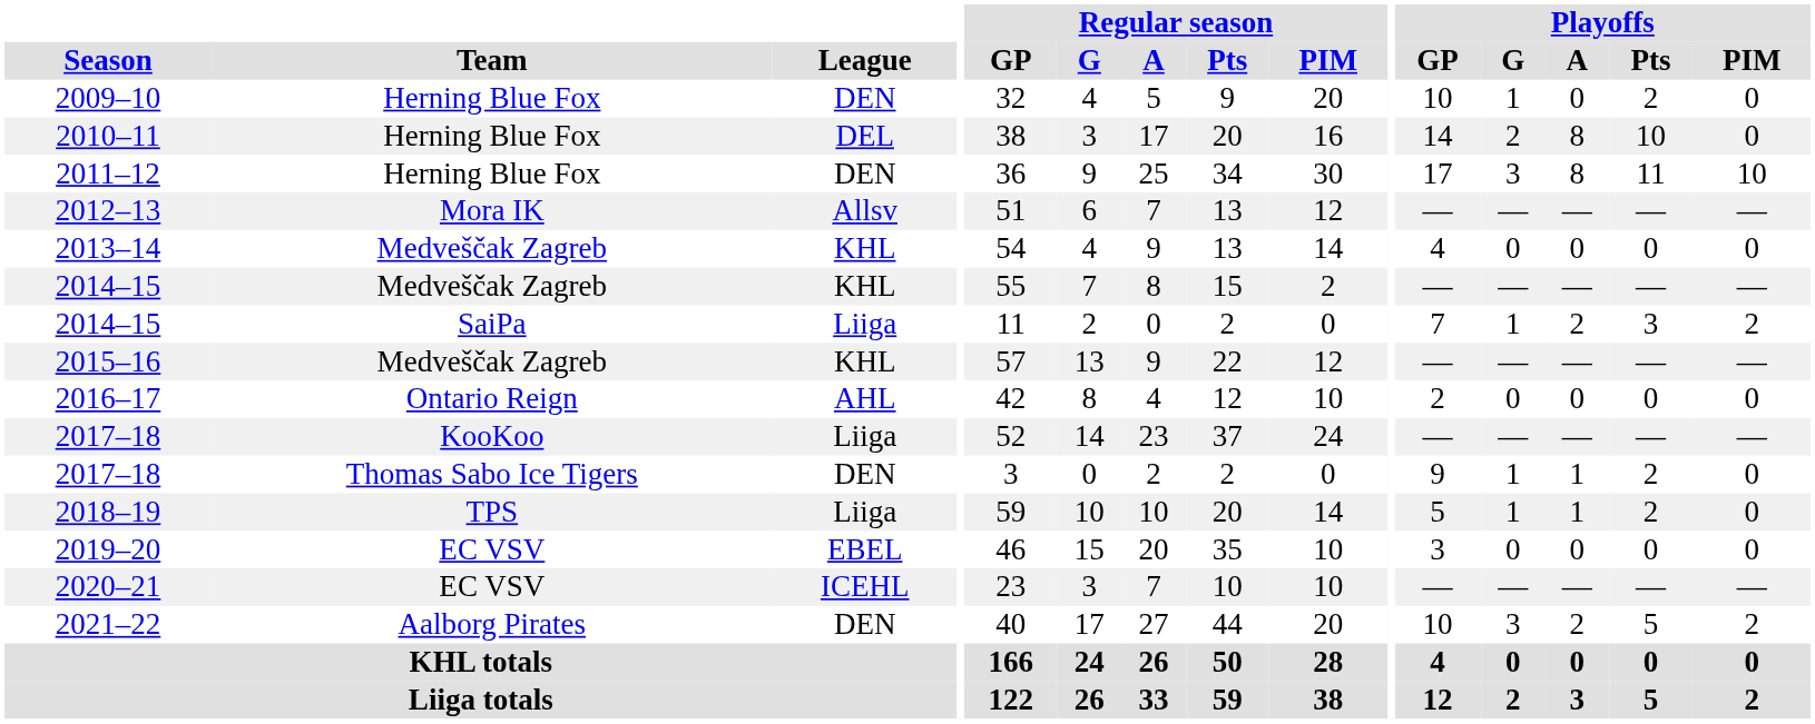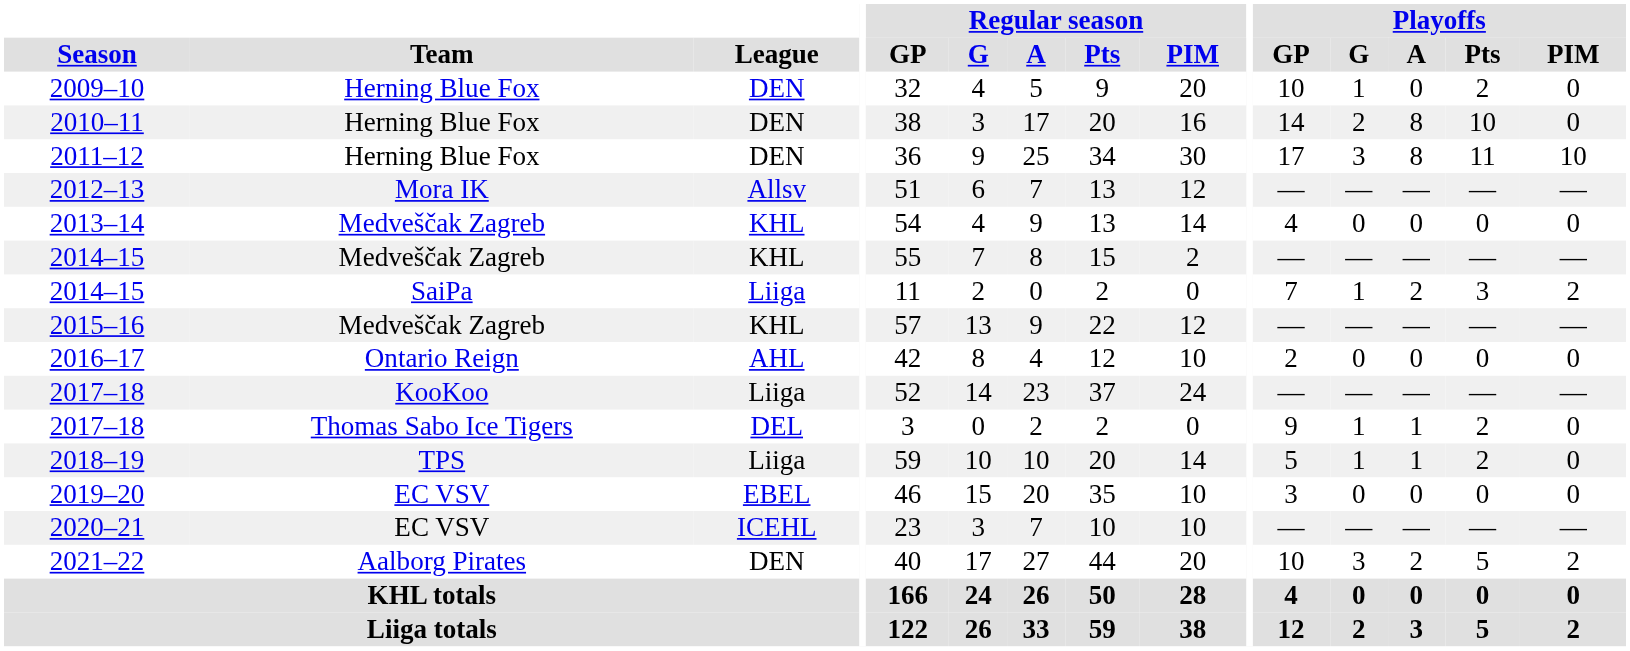 <table border="0" cellpadding="1" cellspacing="0" style="text-align:center; width:60em">
 <tr bgcolor="#e0e0e0">
 <th colspan="3" bgcolor="#ffffff"></th>
 <th rowspan="99" bgcolor="#ffffff"></th>
 <th colspan="5"><a href='#'>Regular season</a></th>
 <th rowspan="99" bgcolor="#ffffff"></th>
 <th colspan="5"><a href='#'>Playoffs</a></th>
 </tr>
 <tr bgcolor="#e0e0e0">
 <th><a href='#'>Season</a></th>
 <th>Team</th>
 <th>League</th>
 <th>GP</th>
 <th><a href='#'>G</a></th>
 <th><a href='#'>A</a></th>
 <th><a href='#'>Pts</a></th>
 <th><a href='#'>PIM</a></th>
 <th>GP</th>
 <th>G</th>
 <th>A</th>
 <th>Pts</th>
 <th>PIM</th>
 </tr>
 <tr ALIGN="center">
 <td><a href='#'>2009–10</a></td>
 <td><a href='#'>Herning Blue Fox</a></td>
 <td><a href='#'>DEN</a></td>
 <td>32</td>
 <td>4</td>
 <td>5</td>
 <td>9</td>
 <td>20</td>
 <td>10</td>
 <td>1</td>
 <td>0</td>
 <td>2</td>
 <td>0</td>
 </tr>
 <tr ALIGN="center" bgcolor="#f0f0f0">
 <td><a href='#'>2010–11</a></td>
 <td>Herning Blue Fox</td>
-<td><a href='#'>DEL</a></td>
+<td>DEN</td>
 <td>38</td>
 <td>3</td>
 <td>17</td>
 <td>20</td>
 <td>16</td>
 <td>14</td>
 <td>2</td>
 <td>8</td>
 <td>10</td>
 <td>0</td>
 </tr>
 <tr ALIGN="center">
 <td><a href='#'>2011–12</a></td>
 <td>Herning Blue Fox</td>
 <td>DEN</td>
 <td>36</td>
 <td>9</td>
 <td>25</td>
 <td>34</td>
 <td>30</td>
 <td>17</td>
 <td>3</td>
 <td>8</td>
 <td>11</td>
 <td>10</td>
 </tr>
 <tr ALIGN="center" bgcolor="#f0f0f0">
 <td><a href='#'>2012–13</a></td>
 <td><a href='#'>Mora IK</a></td>
 <td><a href='#'>Allsv</a></td>
 <td>51</td>
 <td>6</td>
 <td>7</td>
 <td>13</td>
 <td>12</td>
 <td>—</td>
 <td>—</td>
 <td>—</td>
 <td>—</td>
 <td>—</td>
 </tr>
 <tr ALIGN="center">
 <td><a href='#'>2013–14</a></td>
 <td><a href='#'>Medveščak Zagreb</a></td>
 <td><a href='#'>KHL</a></td>
 <td>54</td>
 <td>4</td>
 <td>9</td>
 <td>13</td>
 <td>14</td>
 <td>4</td>
 <td>0</td>
 <td>0</td>
 <td>0</td>
 <td>0</td>
 </tr>
 <tr ALIGN="center"  bgcolor="#f0f0f0">
 <td><a href='#'>2014–15</a></td>
 <td>Medveščak Zagreb</td>
 <td>KHL</td>
 <td>55</td>
 <td>7</td>
 <td>8</td>
 <td>15</td>
 <td>2</td>
 <td>—</td>
 <td>—</td>
 <td>—</td>
 <td>—</td>
 <td>—</td>
 </tr>
 <tr ALIGN="center">
 <td><a href='#'>2014–15</a></td>
 <td><a href='#'>SaiPa</a></td>
 <td><a href='#'>Liiga</a></td>
 <td>11</td>
 <td>2</td>
 <td>0</td>
 <td>2</td>
 <td>0</td>
 <td>7</td>
 <td>1</td>
 <td>2</td>
 <td>3</td>
 <td>2</td>
 </tr>
 <tr ALIGN="center"  bgcolor="#f0f0f0">
 <td><a href='#'>2015–16</a></td>
 <td>Medveščak Zagreb</td>
 <td>KHL</td>
 <td>57</td>
 <td>13</td>
 <td>9</td>
 <td>22</td>
 <td>12</td>
 <td>—</td>
 <td>—</td>
 <td>—</td>
 <td>—</td>
 <td>—</td>
 </tr>
 <tr ALIGN="center">
 <td><a href='#'>2016–17</a></td>
 <td><a href='#'>Ontario Reign</a></td>
 <td><a href='#'>AHL</a></td>
 <td>42</td>
 <td>8</td>
 <td>4</td>
 <td>12</td>
 <td>10</td>
 <td>2</td>
 <td>0</td>
 <td>0</td>
 <td>0</td>
 <td>0</td>
 </tr>
 <tr ALIGN="center"  bgcolor="#f0f0f0">
 <td><a href='#'>2017–18</a></td>
 <td><a href='#'>KooKoo</a></td>
 <td>Liiga</td>
 <td>52</td>
 <td>14</td>
 <td>23</td>
 <td>37</td>
 <td>24</td>
 <td>—</td>
 <td>—</td>
 <td>—</td>
 <td>—</td>
 <td>—</td>
 </tr>
 <tr ALIGN="center">
 <td><a href='#'>2017–18</a></td>
 <td><a href='#'>Thomas Sabo Ice Tigers</a></td>
-<td>DEN</td>
+<td><a href='#'>DEL</a></td>
 <td>3</td>
 <td>0</td>
 <td>2</td>
 <td>2</td>
 <td>0</td>
 <td>9</td>
 <td>1</td>
 <td>1</td>
 <td>2</td>
 <td>0</td>
 </tr>
 <tr ALIGN="center"  bgcolor="#f0f0f0">
 <td><a href='#'>2018–19</a></td>
 <td><a href='#'>TPS</a></td>
 <td>Liiga</td>
 <td>59</td>
 <td>10</td>
 <td>10</td>
 <td>20</td>
 <td>14</td>
 <td>5</td>
 <td>1</td>
 <td>1</td>
 <td>2</td>
 <td>0</td>
 </tr>
 <tr ALIGN="center">
 <td><a href='#'>2019–20</a></td>
 <td><a href='#'>EC VSV</a></td>
 <td><a href='#'>EBEL</a></td>
 <td>46</td>
 <td>15</td>
 <td>20</td>
 <td>35</td>
 <td>10</td>
 <td>3</td>
 <td>0</td>
 <td>0</td>
 <td>0</td>
 <td>0</td>
 </tr>
 <tr ALIGN="center"  bgcolor="#f0f0f0">
 <td><a href='#'>2020–21</a></td>
 <td>EC VSV</td>
 <td><a href='#'>ICEHL</a></td>
 <td>23</td>
 <td>3</td>
 <td>7</td>
 <td>10</td>
 <td>10</td>
 <td>—</td>
 <td>—</td>
 <td>—</td>
 <td>—</td>
 <td>—</td>
 </tr>
 <tr ALIGN="center">
 <td><a href='#'>2021–22</a></td>
 <td><a href='#'>Aalborg Pirates</a></td>
 <td>DEN</td>
 <td>40</td>
 <td>17</td>
 <td>27</td>
 <td>44</td>
 <td>20</td>
 <td>10</td>
 <td>3</td>
 <td>2</td>
 <td>5</td>
 <td>2</td>
 </tr>
 <tr bgcolor="#e0e0e0">
 <th colspan="3">KHL totals</th>
 <th>166</th>
 <th>24</th>
 <th>26</th>
 <th>50</th>
 <th>28</th>
 <th>4</th>
 <th>0</th>
 <th>0</th>
 <th>0</th>
 <th>0</th>
 </tr>
 <tr bgcolor="#e0e0e0">
 <th colspan="3">Liiga totals</th>
 <th>122</th>
 <th>26</th>
 <th>33</th>
 <th>59</th>
 <th>38</th>
 <th>12</th>
 <th>2</th>
 <th>3</th>
 <th>5</th>
 <th>2</th>
 </tr>
 </table>
